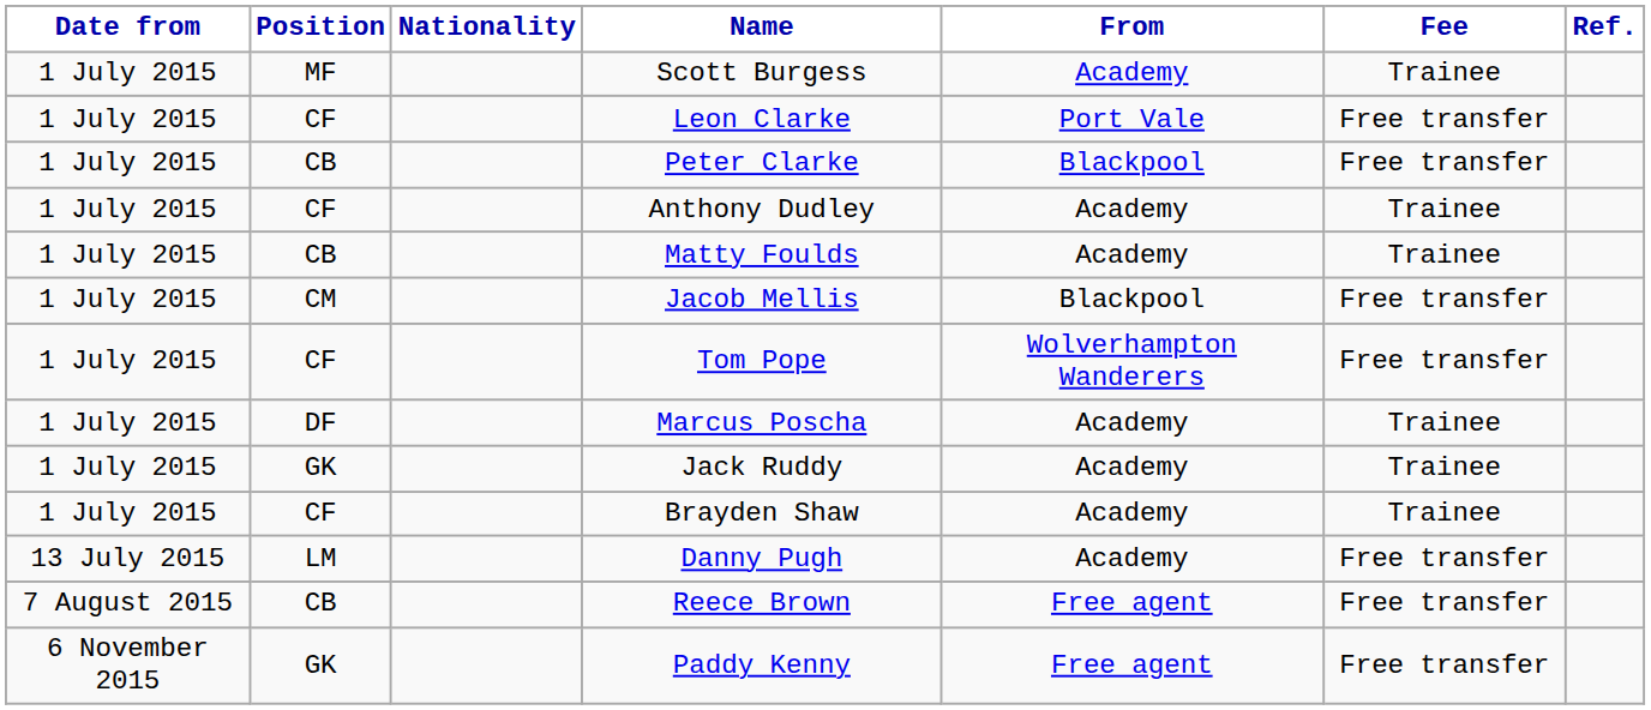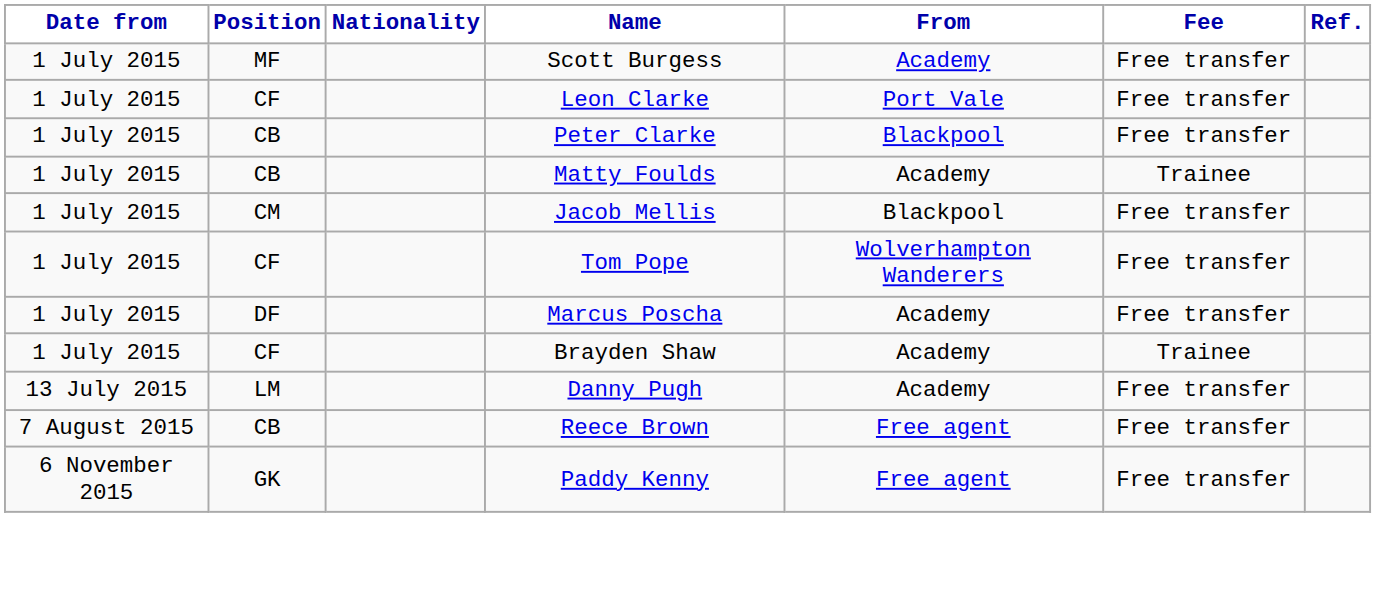 <table class="wikitable"  style="text-align:center; font-size:90%; ">
 <tr>
 <th style="background:#FFFFFF; color:#0000AA; width:100px;">Date from</th>
 <th style="background:#FFFFFF; color:#0000AA; width:50px;">Position</th>
 <th style="background:#FFFFFF; color:#0000AA; width:50px;">Nationality</th>
 <th style="background:#FFFFFF; color:#0000AA; width:150px;">Name</th>
 <th style="background:#FFFFFF; color:#0000AA; width:160px;">From</th>
 <th style="background:#FFFFFF; color:#0000AA; width:100px;">Fee</th>
 <th style="background:#FFFFFF; color:#0000AA; width:25px;">Ref.</th>
 </tr>
 <tr>
 <td>1 July 2015</td>
 <td>MF</td>
 <td></td>
 <td>Scott Burgess</td>
 <td><a href='#'>Academy</a></td>
-<td>Trainee</td>
+<td>Free transfer</td>
 <td></td>
 </tr>
 <tr>
 <td>1 July 2015</td>
 <td>CF</td>
 <td></td>
 <td><a href='#'>Leon Clarke</a></td>
 <td><a href='#'>Port Vale</a></td>
 <td>Free transfer</td>
 <td></td>
 </tr>
 <tr>
 <td>1 July 2015</td>
 <td>CB</td>
 <td></td>
 <td><a href='#'>Peter Clarke</a></td>
 <td><a href='#'>Blackpool</a></td>
 <td>Free transfer</td>
-<td></td>
-</tr>
-<tr>
-<td>1 July 2015</td>
-<td>CF</td>
-<td></td>
-<td>Anthony Dudley</td>
-<td>Academy</td>
-<td>Trainee</td>
 <td></td>
 </tr>
 <tr>
 <td>1 July 2015</td>
 <td>CB</td>
 <td></td>
 <td><a href='#'>Matty Foulds</a></td>
 <td>Academy</td>
 <td>Trainee</td>
 <td></td>
 </tr>
 <tr>
 <td>1 July 2015</td>
 <td>CM</td>
 <td></td>
 <td><a href='#'>Jacob Mellis</a></td>
 <td>Blackpool</td>
 <td>Free transfer</td>
 <td></td>
 </tr>
 <tr>
 <td>1 July 2015</td>
 <td>CF</td>
 <td></td>
 <td><a href='#'>Tom Pope</a></td>
 <td><a href='#'>Wolverhampton Wanderers</a></td>
 <td>Free transfer</td>
 <td></td>
 </tr>
 <tr>
 <td>1 July 2015</td>
 <td>DF</td>
 <td></td>
 <td><a href='#'>Marcus Poscha</a></td>
 <td>Academy</td>
-<td>Trainee</td>
-<td></td>
-</tr>
-<tr>
-<td>1 July 2015</td>
-<td>GK</td>
-<td></td>
-<td>Jack Ruddy</td>
-<td>Academy</td>
-<td>Trainee</td>
+<td>Free transfer</td>
 <td></td>
 </tr>
 <tr>
 <td>1 July 2015</td>
 <td>CF</td>
 <td></td>
 <td>Brayden Shaw</td>
 <td>Academy</td>
 <td>Trainee</td>
 <td></td>
 </tr>
 <tr>
 <td>13 July 2015</td>
 <td>LM</td>
 <td></td>
 <td><a href='#'>Danny Pugh</a></td>
 <td>Academy</td>
 <td>Free transfer</td>
 <td></td>
 </tr>
 <tr>
 <td>7 August 2015</td>
 <td>CB</td>
 <td></td>
 <td><a href='#'>Reece Brown</a></td>
 <td><a href='#'>Free agent</a></td>
 <td>Free transfer</td>
 <td></td>
 </tr>
 <tr>
 <td>6 November 2015</td>
 <td>GK</td>
 <td></td>
 <td><a href='#'>Paddy Kenny</a></td>
 <td><a href='#'>Free agent</a></td>
 <td>Free transfer</td>
 <td></td>
 </tr>
 </table>
